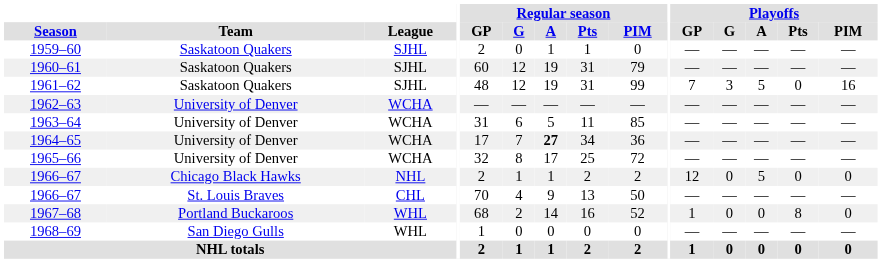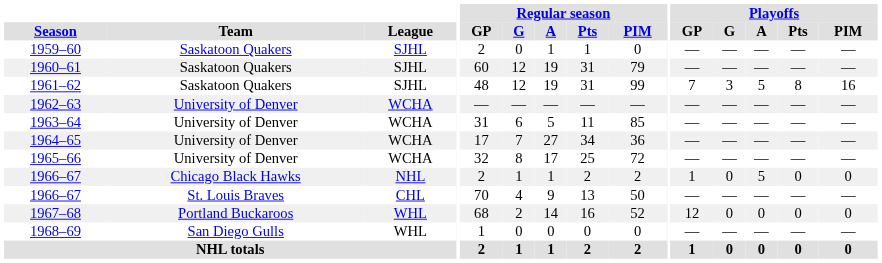 <table border="0" cellpadding="1" cellspacing="0" style="text-align:center; width:60em">
 <tr bgcolor="#e0e0e0">
 <th colspan="3" bgcolor="#ffffff"></th>
 <th rowspan="100" bgcolor="#ffffff"></th>
 <th colspan="5"><a href='#'>Regular season</a></th>
 <th rowspan="100" bgcolor="#ffffff"></th>
 <th colspan="5"><a href='#'>Playoffs</a></th>
 </tr>
 <tr bgcolor="#e0e0e0">
 <th><a href='#'>Season</a></th>
 <th>Team</th>
 <th>League</th>
 <th>GP</th>
 <th><a href='#'>G</a></th>
 <th><a href='#'>A</a></th>
 <th><a href='#'>Pts</a></th>
 <th><a href='#'>PIM</a></th>
 <th>GP</th>
 <th>G</th>
 <th>A</th>
 <th>Pts</th>
 <th>PIM</th>
 </tr>
 <tr>
 <td><a href='#'>1959–60</a></td>
 <td><a href='#'>Saskatoon Quakers</a></td>
 <td><a href='#'>SJHL</a></td>
 <td>2</td>
 <td>0</td>
 <td>1</td>
 <td>1</td>
 <td>0</td>
 <td>—</td>
 <td>—</td>
 <td>—</td>
 <td>—</td>
 <td>—</td>
 </tr>
 <tr bgcolor="#f0f0f0">
 <td><a href='#'>1960–61</a></td>
 <td>Saskatoon Quakers</td>
 <td>SJHL</td>
 <td>60</td>
 <td>12</td>
 <td>19</td>
 <td>31</td>
 <td>79</td>
 <td>—</td>
 <td>—</td>
 <td>—</td>
 <td>—</td>
 <td>—</td>
 </tr>
 <tr>
 <td><a href='#'>1961–62</a></td>
 <td>Saskatoon Quakers</td>
 <td>SJHL</td>
 <td>48</td>
 <td>12</td>
 <td>19</td>
 <td>31</td>
 <td>99</td>
 <td>7</td>
 <td>3</td>
 <td>5</td>
-<td>0</td>
+<td>8</td>
 <td>16</td>
 </tr>
 <tr bgcolor="#f0f0f0">
 <td><a href='#'>1962–63</a></td>
 <td><a href='#'>University of Denver</a></td>
 <td><a href='#'>WCHA</a></td>
 <td>—</td>
 <td>—</td>
 <td>—</td>
 <td>—</td>
 <td>—</td>
 <td>—</td>
 <td>—</td>
 <td>—</td>
 <td>—</td>
 <td>—</td>
 </tr>
 <tr>
 <td><a href='#'>1963–64</a></td>
 <td>University of Denver</td>
 <td>WCHA</td>
 <td>31</td>
 <td>6</td>
 <td>5</td>
 <td>11</td>
 <td>85</td>
 <td>—</td>
 <td>—</td>
 <td>—</td>
 <td>—</td>
 <td>—</td>
 </tr>
 <tr bgcolor="#f0f0f0">
 <td><a href='#'>1964–65</a></td>
 <td>University of Denver</td>
 <td>WCHA</td>
 <td>17</td>
 <td>7</td>
-<td><strong>27</strong></td>
+<td>27</td>
 <td>34</td>
 <td>36</td>
 <td>—</td>
 <td>—</td>
 <td>—</td>
 <td>—</td>
 <td>—</td>
 </tr>
 <tr>
 <td><a href='#'>1965–66</a></td>
 <td>University of Denver</td>
 <td>WCHA</td>
 <td>32</td>
 <td>8</td>
 <td>17</td>
 <td>25</td>
 <td>72</td>
 <td>—</td>
 <td>—</td>
 <td>—</td>
 <td>—</td>
 <td>—</td>
 </tr>
 <tr bgcolor="#f0f0f0">
 <td><a href='#'>1966–67</a></td>
 <td><a href='#'>Chicago Black Hawks</a></td>
 <td><a href='#'>NHL</a></td>
 <td>2</td>
 <td>1</td>
 <td>1</td>
 <td>2</td>
 <td>2</td>
-<td>12</td>
+<td>1</td>
 <td>0</td>
 <td>5</td>
 <td>0</td>
 <td>0</td>
 </tr>
 <tr>
 <td><a href='#'>1966–67</a></td>
 <td><a href='#'>St. Louis Braves</a></td>
 <td><a href='#'>CHL</a></td>
 <td>70</td>
 <td>4</td>
 <td>9</td>
 <td>13</td>
 <td>50</td>
 <td>—</td>
 <td>—</td>
 <td>—</td>
 <td>—</td>
 <td>—</td>
 </tr>
 <tr bgcolor="#f0f0f0">
 <td><a href='#'>1967–68</a></td>
 <td><a href='#'>Portland Buckaroos</a></td>
 <td><a href='#'>WHL</a></td>
 <td>68</td>
 <td>2</td>
 <td>14</td>
 <td>16</td>
 <td>52</td>
-<td>1</td>
+<td>12</td>
 <td>0</td>
 <td>0</td>
-<td>8</td>
+<td>0</td>
 <td>0</td>
 </tr>
 <tr>
 <td><a href='#'>1968–69</a></td>
 <td><a href='#'>San Diego Gulls</a></td>
 <td>WHL</td>
 <td>1</td>
 <td>0</td>
 <td>0</td>
 <td>0</td>
 <td>0</td>
 <td>—</td>
 <td>—</td>
 <td>—</td>
 <td>—</td>
 <td>—</td>
 </tr>
 <tr bgcolor="#e0e0e0">
 <th colspan="3">NHL totals</th>
 <th>2</th>
 <th>1</th>
 <th>1</th>
 <th>2</th>
 <th>2</th>
 <th>1</th>
 <th>0</th>
 <th>0</th>
 <th>0</th>
 <th>0</th>
 </tr>
 </table>
